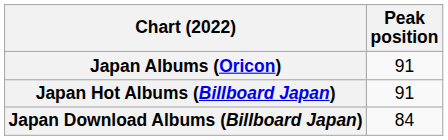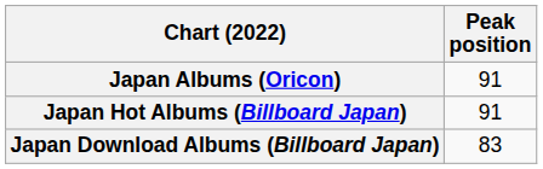 <table class="wikitable sortable plainrowheaders" style="text-align:center;">
 <tr>
 <th scope="col">Chart (2022)</th>
 <th scope="col">Peak<br>position</th>
 </tr>
 <tr>
 <th scope="row">Japan Albums (<a href='#'>Oricon</a>)</th>
 <td>91</td>
 </tr>
 <tr>
 <th scope="row">Japan Hot Albums (<em><a href='#'>Billboard Japan</a></em>)</th>
 <td>91</td>
 </tr>
 <tr>
 <th scope="row">Japan Download Albums (<em>Billboard Japan</em>)</th>
-<td>84</td>
+<td>83</td>
 </tr>
 </table>
